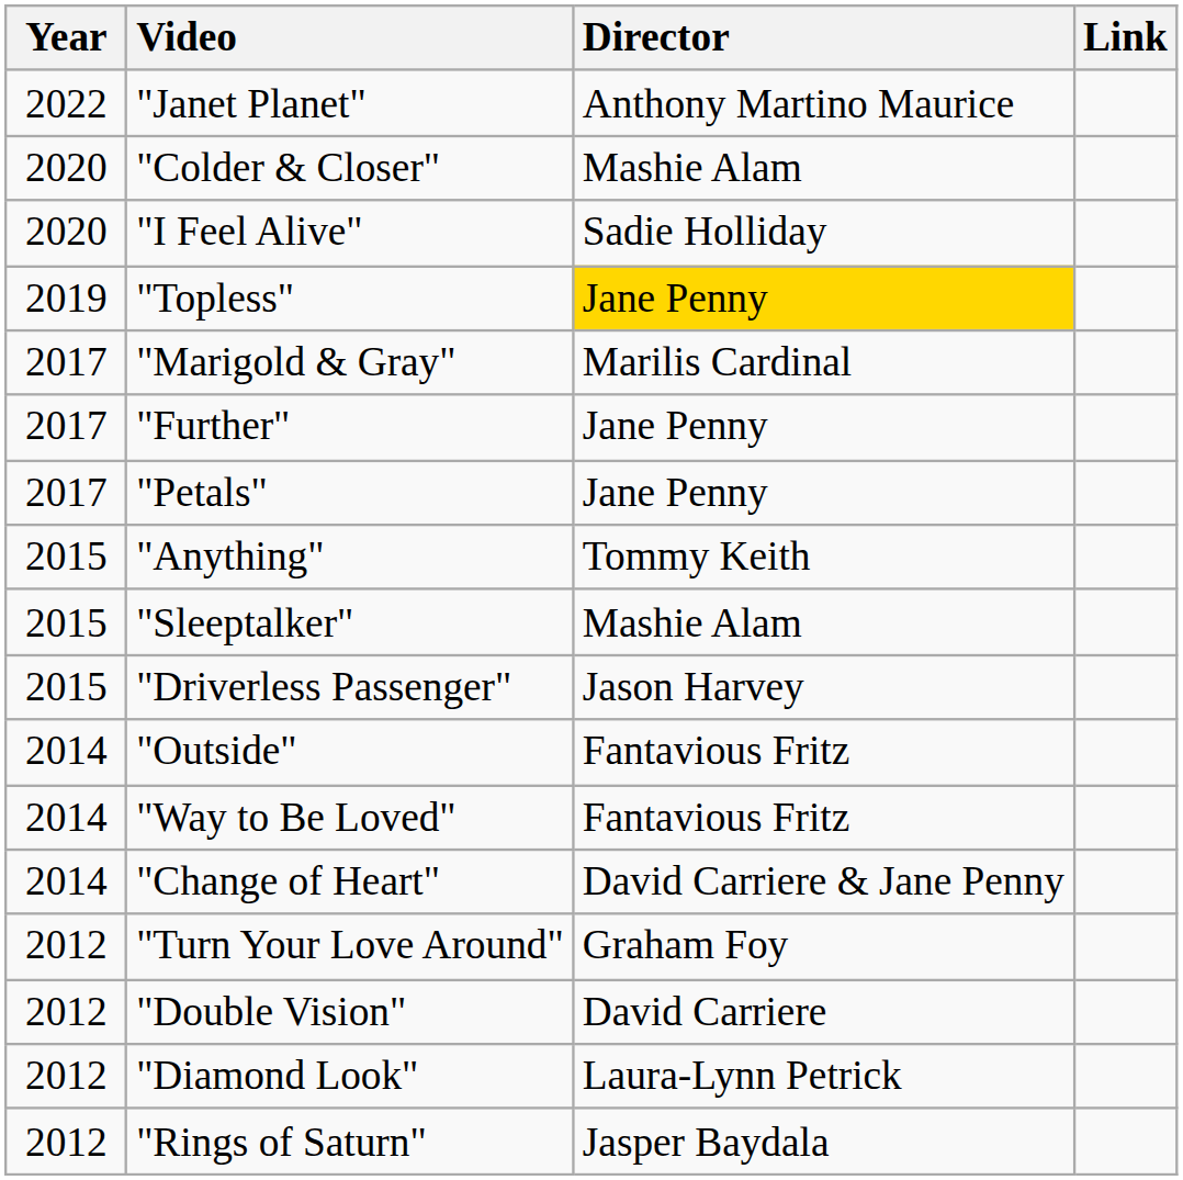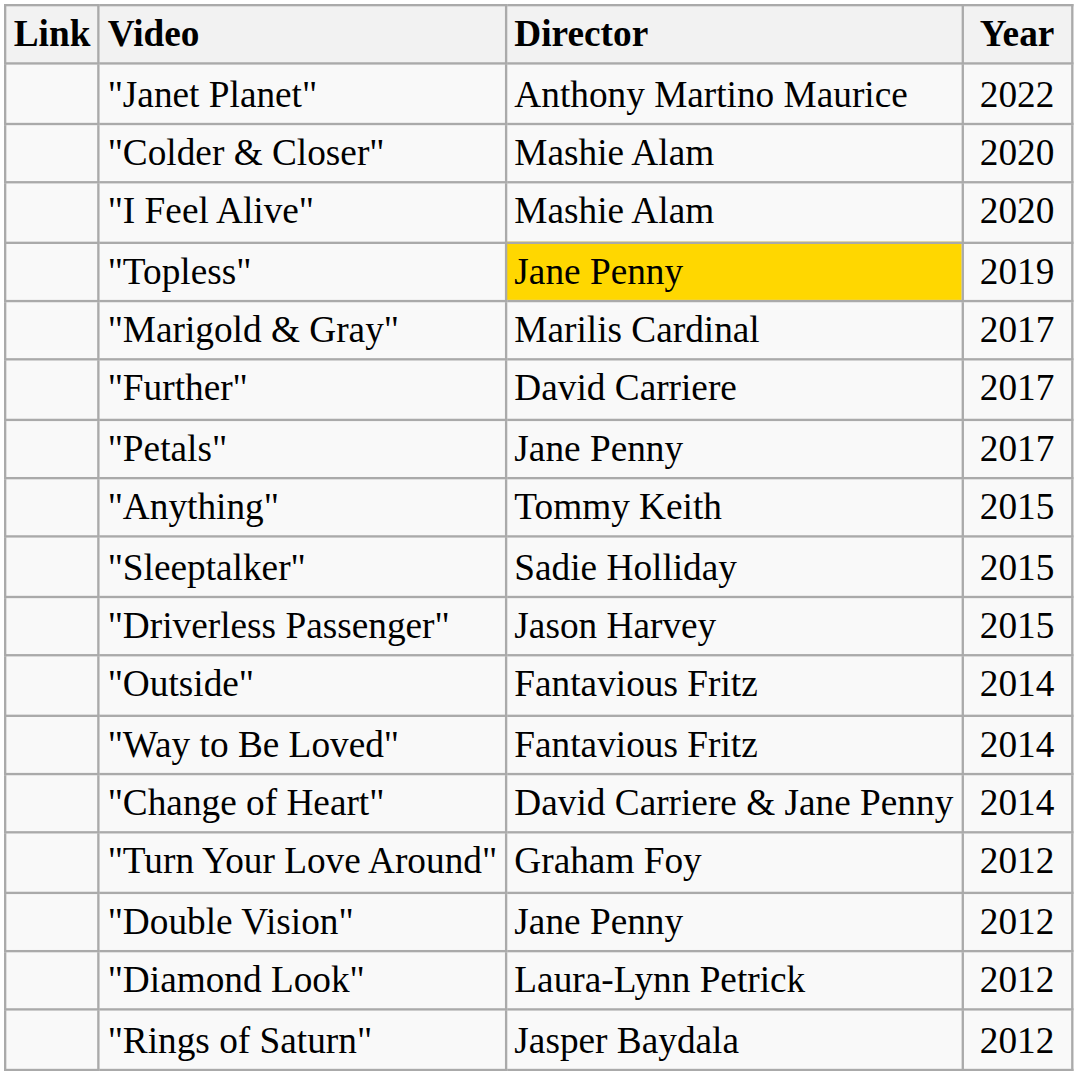 <table class="wikitable">
 <tr>
-<th style="vertical-align:top; text-align:center; width:40px;">Year</th>
+<th style="text-align:left; vertical-align:top;">Link</th>
 <th style="text-align:left; vertical-align:top;">Video</th>
 <th style="text-align:left; vertical-align:top;">Director</th>
-<th style="text-align:left; vertical-align:top;">Link</th>
+<th style="vertical-align:top; text-align:center; width:40px;">Year</th>
 </tr>
 <tr>
-<td style="text-align:center;">2022</td>
+<td></td>
 <td>"Janet Planet"</td>
 <td>Anthony Martino Maurice</td>
-<td></td>
+<td style="text-align:center;">2022</td>
 </tr>
 <tr>
-<td style="text-align:center;">2020</td>
+<td></td>
 <td>"Colder & Closer"</td>
 <td>Mashie Alam</td>
-<td></td>
+<td style="text-align:center;">2020</td>
 </tr>
 <tr>
+<td></td>
+<td>"I Feel Alive"</td>
+<td>Mashie Alam</td>
 <td style="text-align:center;">2020</td>
-<td>"I Feel Alive"</td>
-<td style="text-align:left; vertical-align:top;">Sadie Holliday</td>
-<td></td>
 </tr>
 <tr>
-<td style="text-align:center;">2019</td>
+<td></td>
 <td>"Topless"</td>
 <td style="background: gold;">Jane Penny</td>
-<td></td>
+<td style="text-align:center;">2019</td>
 </tr>
 <tr>
-<td style="text-align:center;">2017</td>
+<td></td>
 <td>"Marigold & Gray"</td>
 <td style="text-align:left;">Marilis Cardinal</td>
-<td></td>
+<td style="text-align:center;">2017</td>
 </tr>
 <tr>
+<td style="text-align:left; vertical-align:top;"></td>
+<td style="text-align:left; vertical-align:top;">"Further"</td>
+<td style="text-align:left; vertical-align:top;">David Carriere</td>
 <td style="text-align:center;">2017</td>
-<td style="text-align:left; vertical-align:top;">"Further"</td>
-<td style="text-align:left; vertical-align:top;">Jane Penny</td>
-<td style="text-align:left; vertical-align:top;"></td>
 </tr>
 <tr>
-<td style="text-align:center;">2017</td>
+<td style="text-align:left; vertical-align:top;"></td>
 <td style="text-align:left; vertical-align:top;">"Petals"</td>
 <td style="text-align:left; vertical-align:top;">Jane Penny</td>
-<td style="text-align:left; vertical-align:top;"></td>
+<td style="text-align:center;">2017</td>
 </tr>
 <tr>
-<td style="text-align:center;">2015</td>
+<td style="text-align:left; vertical-align:top;"></td>
 <td style="text-align:left; vertical-align:top;">"Anything"</td>
 <td style="text-align:left; vertical-align:top;">Tommy Keith</td>
-<td style="text-align:left; vertical-align:top;"></td>
+<td style="text-align:center;">2015</td>
 </tr>
 <tr>
+<td style="text-align:left; vertical-align:top;"></td>
+<td style="text-align:left; vertical-align:top;">"Sleeptalker"</td>
+<td style="text-align:left; vertical-align:top;">Sadie Holliday</td>
 <td style="text-align:center;">2015</td>
-<td style="text-align:left; vertical-align:top;">"Sleeptalker"</td>
-<td>Mashie Alam</td>
-<td style="text-align:left; vertical-align:top;"></td>
 </tr>
 <tr>
-<td style="text-align:center;">2015</td>
+<td style="text-align:left; vertical-align:top;"></td>
 <td style="text-align:left; vertical-align:top;">"Driverless Passenger"</td>
 <td style="text-align:left; vertical-align:top;">Jason Harvey</td>
-<td style="text-align:left; vertical-align:top;"></td>
+<td style="text-align:center;">2015</td>
 </tr>
 <tr>
-<td style="text-align:center;">2014</td>
+<td style="text-align:left; vertical-align:top;"></td>
 <td style="text-align:left; vertical-align:top;">"Outside"</td>
 <td style="text-align:left; vertical-align:top;">Fantavious Fritz</td>
-<td style="text-align:left; vertical-align:top;"></td>
+<td style="text-align:center;">2014</td>
 </tr>
 <tr>
-<td style="text-align:center;">2014</td>
+<td style="text-align:left; vertical-align:top;"></td>
 <td style="text-align:left; vertical-align:top;">"Way to Be Loved"</td>
 <td style="text-align:left; vertical-align:top;">Fantavious Fritz</td>
-<td style="text-align:left; vertical-align:top;"></td>
+<td style="text-align:center;">2014</td>
 </tr>
 <tr>
-<td style="text-align:center;">2014</td>
+<td style="text-align:left; vertical-align:top;"></td>
 <td style="text-align:left; vertical-align:top;">"Change of Heart"</td>
 <td style="text-align:left; vertical-align:top;">David Carriere & Jane Penny</td>
-<td style="text-align:left; vertical-align:top;"></td>
+<td style="text-align:center;">2014</td>
 </tr>
 <tr>
-<td style="text-align:center;">2012</td>
+<td style="text-align:left; vertical-align:top;"></td>
 <td style="text-align:left; vertical-align:top;">"Turn Your Love Around"</td>
 <td style="text-align:left; vertical-align:top;">Graham Foy</td>
-<td style="text-align:left; vertical-align:top;"></td>
+<td style="text-align:center;">2012</td>
 </tr>
 <tr>
+<td style="text-align:left; vertical-align:top;"></td>
+<td style="text-align:left; vertical-align:top;">"Double Vision"</td>
+<td style="text-align:left; vertical-align:top;">Jane Penny</td>
 <td style="text-align:center;">2012</td>
-<td style="text-align:left; vertical-align:top;">"Double Vision"</td>
-<td style="text-align:left; vertical-align:top;">David Carriere</td>
-<td style="text-align:left; vertical-align:top;"></td>
 </tr>
 <tr>
-<td style="text-align:center;">2012</td>
+<td style="text-align:left; vertical-align:top;"></td>
 <td style="text-align:left; vertical-align:top;">"Diamond Look"</td>
 <td>Laura-Lynn Petrick</td>
-<td style="text-align:left; vertical-align:top;"></td>
+<td style="text-align:center;">2012</td>
 </tr>
 <tr>
-<td style="text-align:center;">2012</td>
+<td style="text-align:left; vertical-align:top;"></td>
 <td style="text-align:left; vertical-align:top;">"Rings of Saturn"</td>
 <td style="text-align:left;">Jasper Baydala</td>
-<td style="text-align:left; vertical-align:top;"></td>
+<td style="text-align:center;">2012</td>
 </tr>
 </table>
